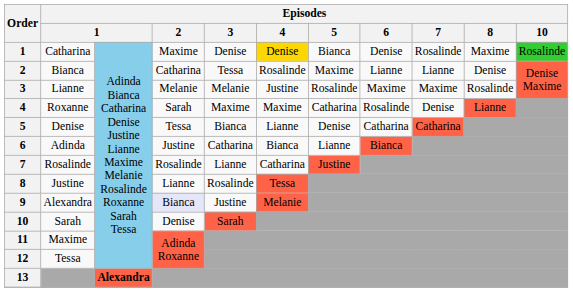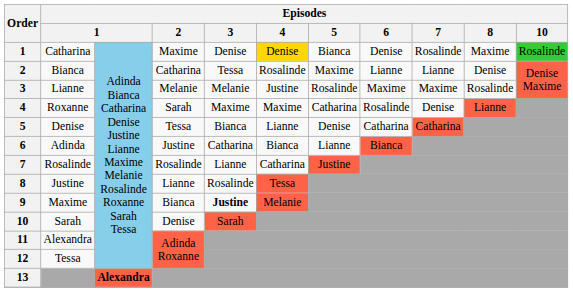 <table class="wikitable" style="text-align:center; font-size:92%">
 <tr>
 <th rowspan=2>Order</th>
 <th colspan="10">Episodes</th>
 </tr>
 <tr>
 <th colspan=2>1</th>
 <th>2</th>
 <th>3</th>
 <th>4</th>
 <th>5</th>
 <th>6</th>
 <th>7</th>
 <th>8</th>
 <th>10</th>
 </tr>
 <tr>
 <th>1</th>
 <td>Catharina</td>
 <td rowspan="12"bgcolor="skyblue">Adinda <br> Bianca <br> Catharina <br>Denise <br>Justine <br>Lianne <br>Maxime <br>Melanie <br> Rosalinde <br> Roxanne<br>Sarah <br>Tessa</td>
 <td>Maxime</td>
 <td>Denise</td>
 <td bgcolor="gold">Denise</td>
 <td>Bianca</td>
 <td>Denise</td>
 <td>Rosalinde</td>
 <td>Maxime</td>
 <td bgcolor="limegreen" width="50px">Rosalinde</td>
 </tr>
 <tr>
 <th>2</th>
 <td>Bianca</td>
 <td>Catharina</td>
 <td>Tessa</td>
 <td>Rosalinde</td>
 <td>Maxime</td>
 <td>Lianne</td>
 <td>Lianne</td>
 <td>Denise</td>
 <td rowspan="2" bgcolor="tomato">Denise<br>Maxime</td>
 </tr>
 <tr>
 <th>3</th>
 <td>Lianne</td>
 <td>Melanie</td>
 <td>Melanie</td>
 <td>Justine</td>
 <td>Rosalinde</td>
 <td>Maxime</td>
 <td>Maxime</td>
 <td>Rosalinde</td>
 </tr>
 <tr>
 <th>4</th>
 <td>Roxanne</td>
 <td>Sarah</td>
 <td>Maxime</td>
 <td>Maxime</td>
 <td>Catharina</td>
 <td>Rosalinde</td>
 <td>Denise</td>
 <td bgcolor="tomato">Lianne</td>
 <td bgcolor="darkgray"></td>
 </tr>
 <tr>
 <th>5</th>
 <td>Denise</td>
 <td>Tessa</td>
 <td>Bianca</td>
 <td>Lianne</td>
 <td>Denise</td>
 <td>Catharina</td>
 <td bgcolor="tomato">Catharina</td>
 <td colspan="2" bgcolor="darkgray"></td>
 </tr>
 <tr>
 <th>6</th>
 <td>Adinda</td>
 <td>Justine</td>
 <td>Catharina</td>
 <td>Bianca</td>
 <td>Lianne</td>
 <td bgcolor="tomato">Bianca</td>
 <td colspan="3" bgcolor="darkgray"></td>
 </tr>
 <tr>
 <th>7</th>
 <td>Rosalinde</td>
 <td>Rosalinde</td>
 <td>Lianne</td>
 <td>Catharina</td>
 <td bgcolor="tomato">Justine</td>
 <td colspan="4" bgcolor="darkgray"></td>
 </tr>
 <tr>
 <th>8</th>
 <td>Justine</td>
 <td>Lianne</td>
 <td>Rosalinde</td>
 <td bgcolor="tomato">Tessa</td>
 <td colspan="5" bgcolor="darkgray"></td>
 </tr>
 <tr>
 <th>9</th>
-<td>Alexandra</td>
-<td style="background: lavender;">Bianca</td>
-<td>Justine</td>
+<td>Maxime</td>
+<td>Bianca</td>
+<td><strong>Justine</strong></td>
 <td bgcolor="tomato">Melanie</td>
 <td colspan="5" bgcolor="darkgray"></td>
 </tr>
 <tr>
 <th>10</th>
 <td>Sarah</td>
 <td>Denise</td>
 <td bgcolor="tomato">Sarah</td>
 <td colspan="6" bgcolor="darkgray"></td>
 </tr>
 <tr>
 <th>11</th>
-<td>Maxime</td>
+<td>Alexandra</td>
 <td rowspan="2" bgcolor="tomato">Adinda<br>Roxanne</td>
 <td colspan="7" bgcolor="darkgray"></td>
 </tr>
 <tr>
 <th>12</th>
 <td>Tessa</td>
 <td colspan="8" bgcolor="darkgray"></td>
 </tr>
 <tr>
 <th>13</th>
 <td bgcolor="darkgray"></td>
 <td bgcolor="tomato"><strong>Alexandra</strong></td>
 <td colspan="9" bgcolor="darkgray"></td>
 </tr>
 <tr>
 </tr>
 </table>
